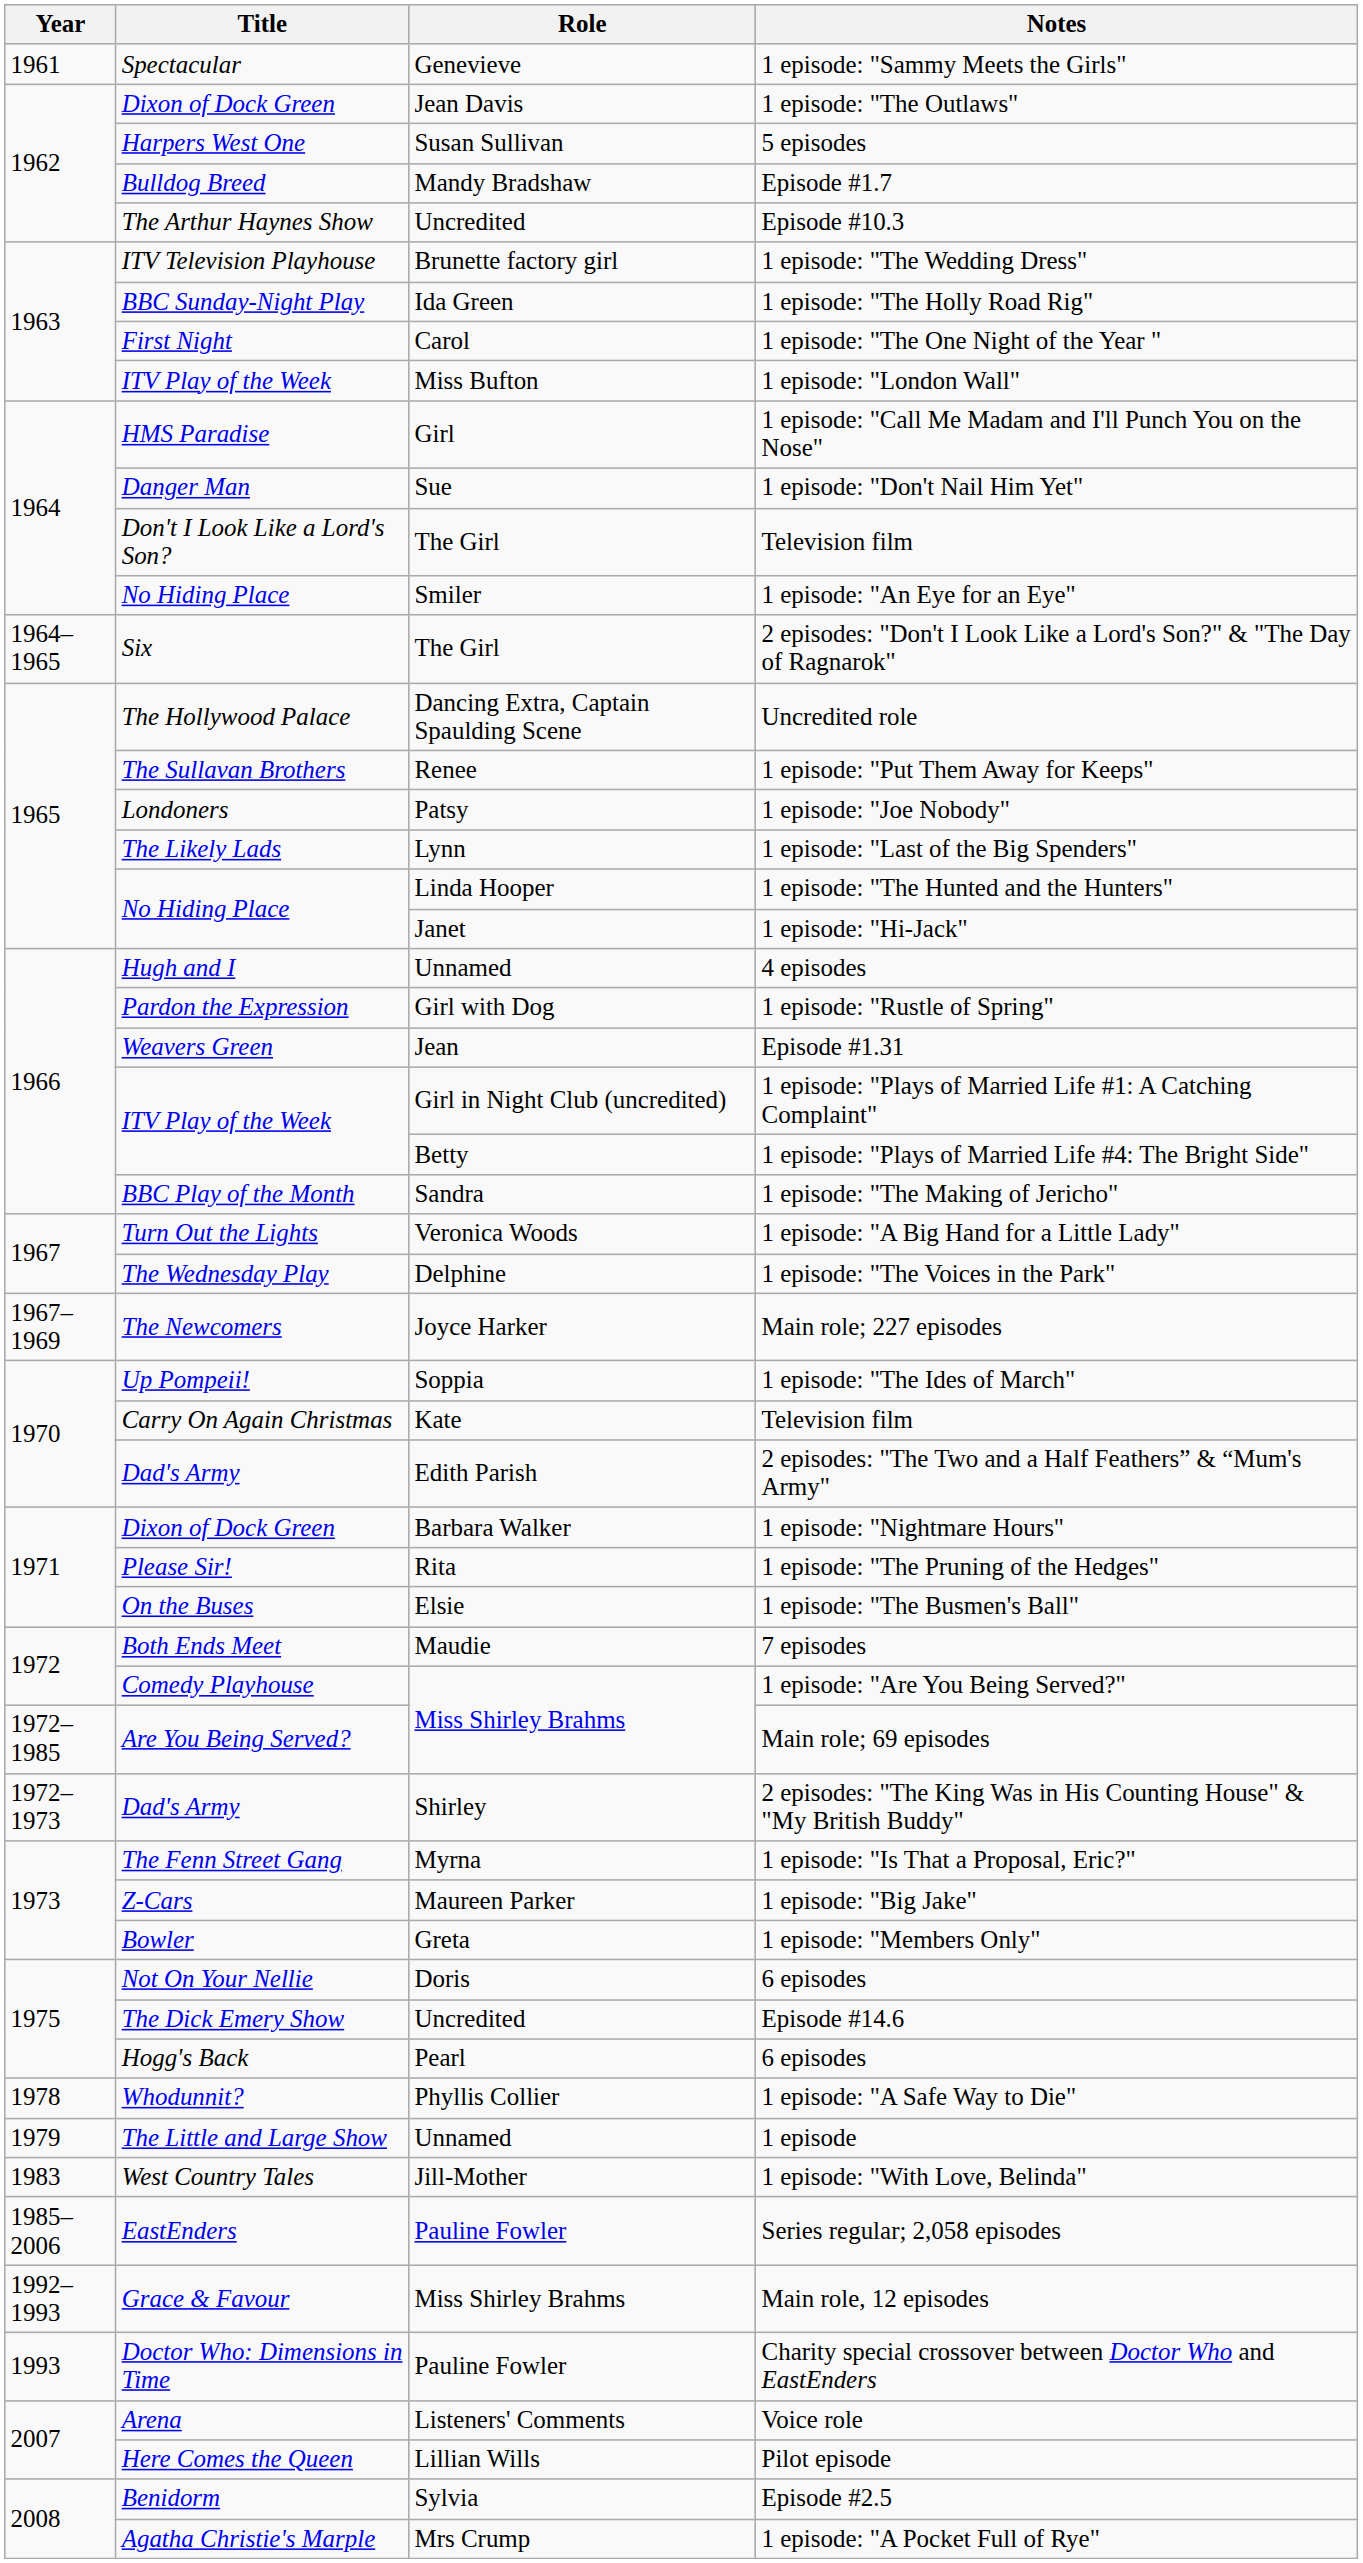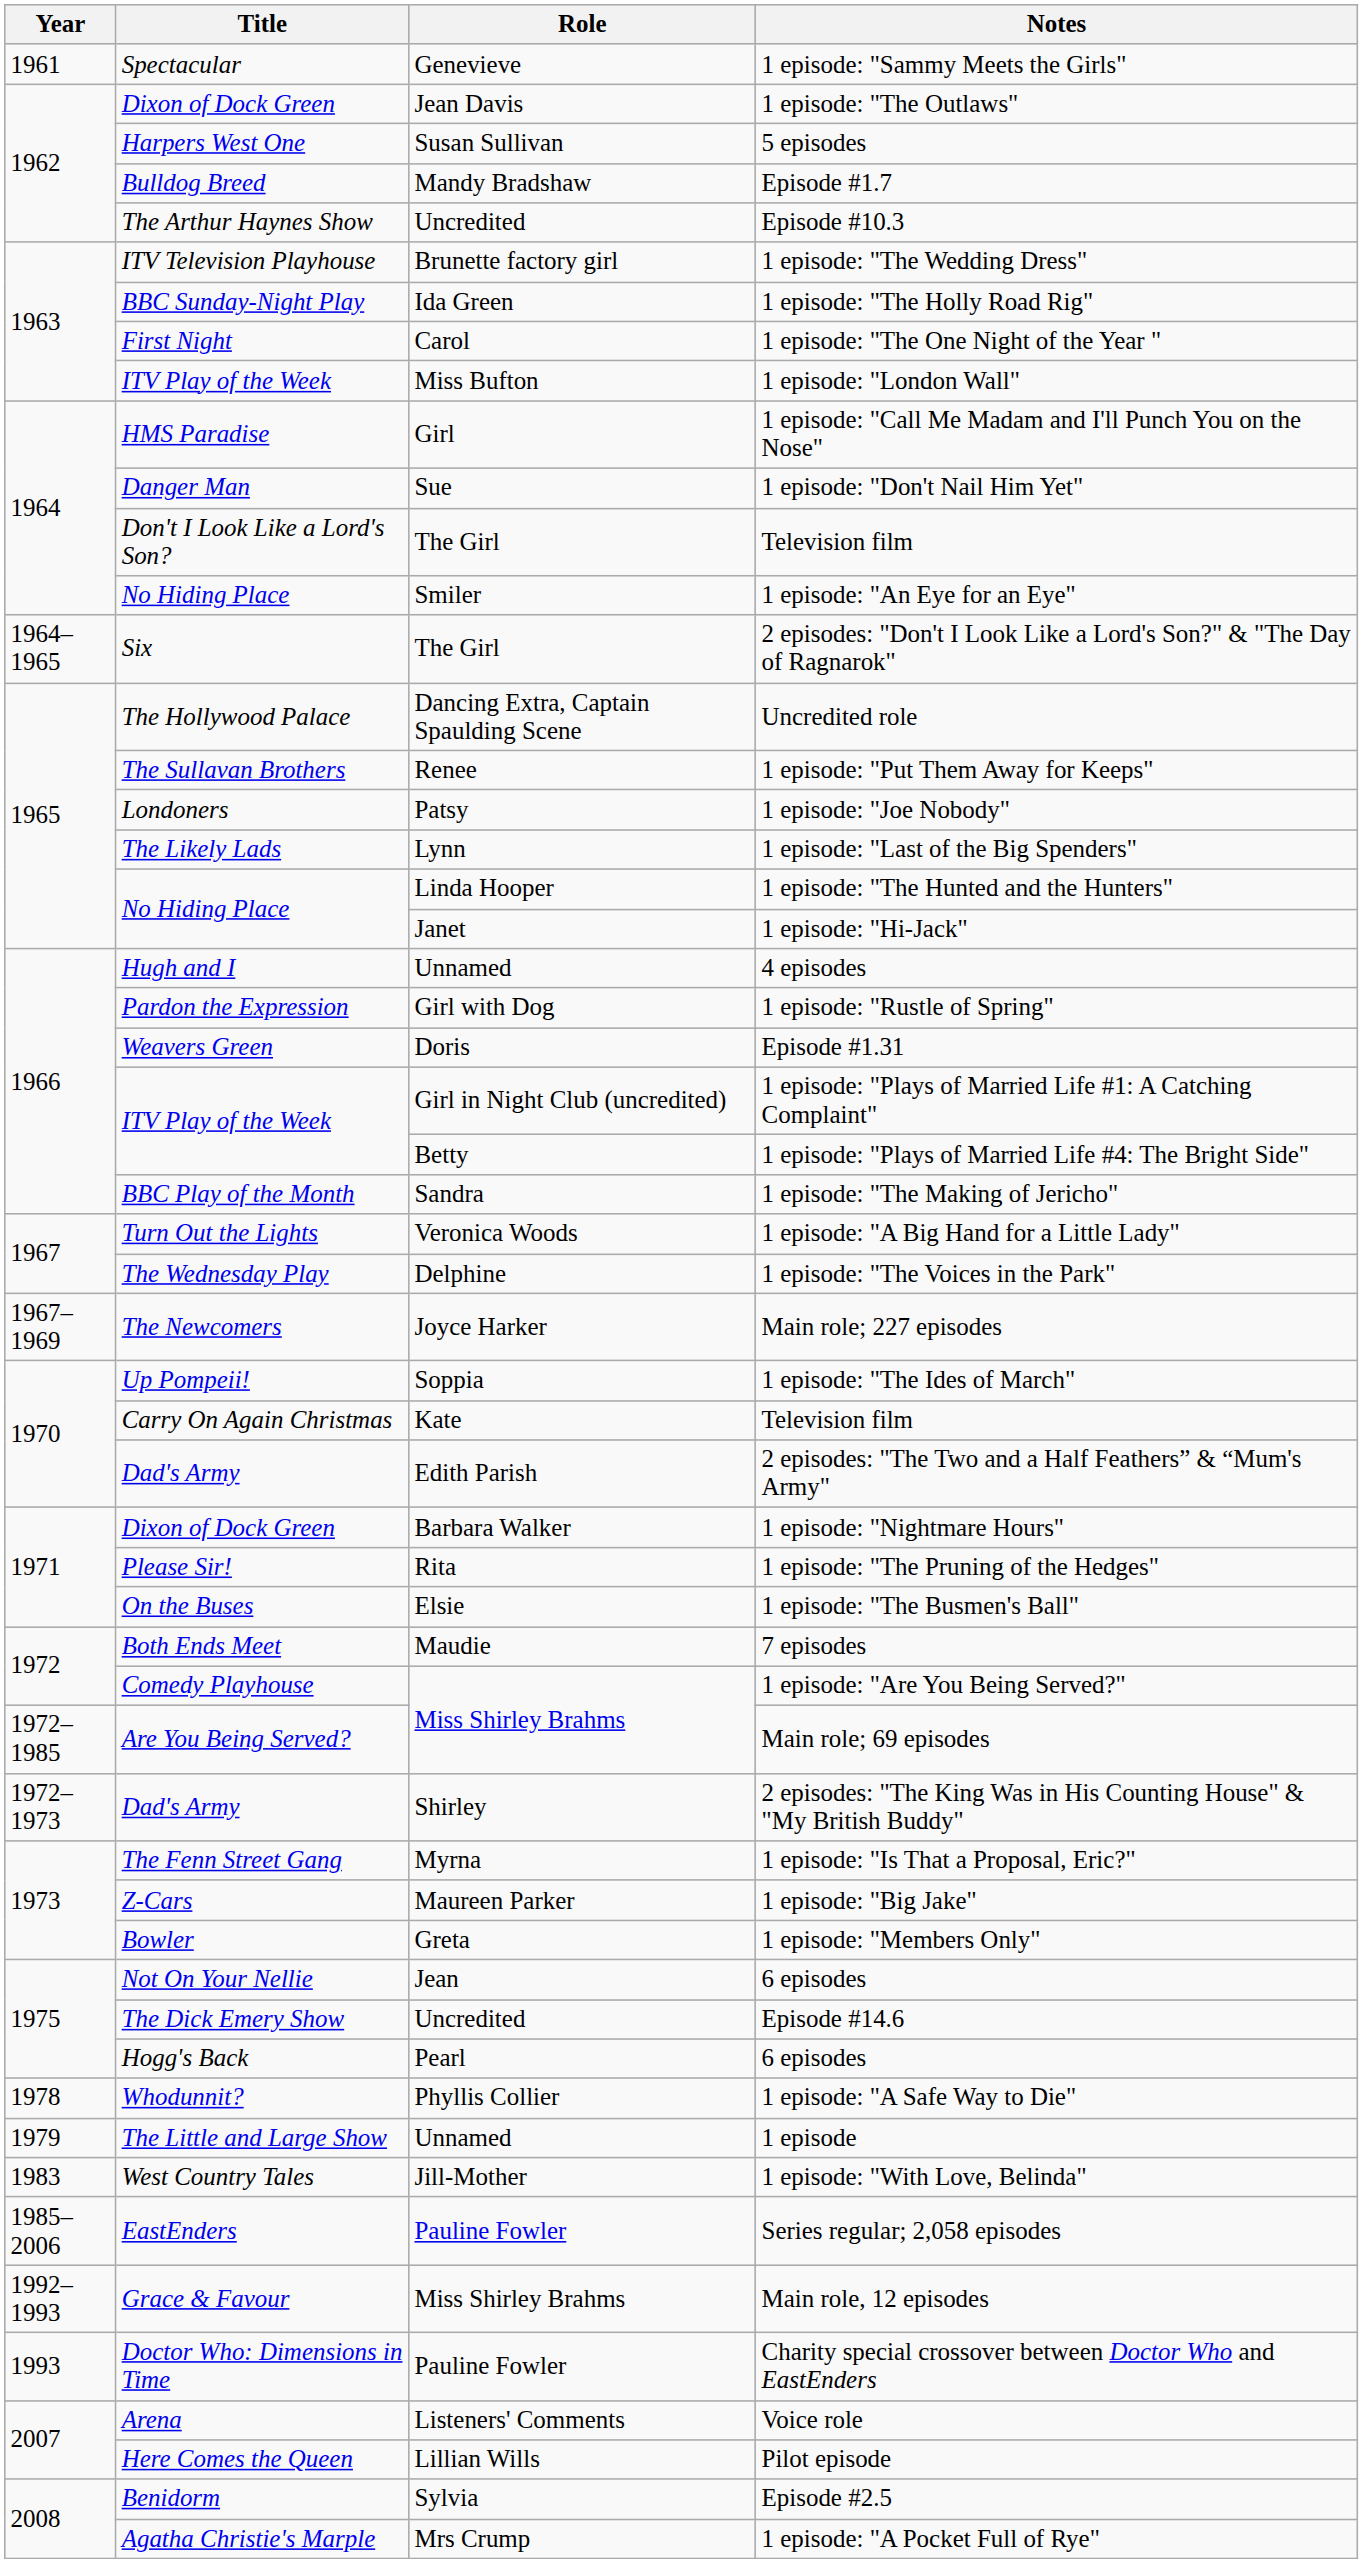 <table class="wikitable sortable">
 <tr>
 <th>Year</th>
 <th>Title</th>
 <th>Role</th>
 <th>Notes</th>
 </tr>
 <tr>
 <td>1961</td>
 <td><em>Spectacular</em></td>
 <td>Genevieve</td>
 <td>1 episode: "Sammy Meets the Girls"</td>
 </tr>
 <tr>
 <td rowspan=4>1962</td>
 <td><em><a href='#'>Dixon of Dock Green</a></em></td>
 <td>Jean Davis</td>
 <td>1 episode: "The Outlaws"</td>
 </tr>
 <tr>
 <td><em><a href='#'>Harpers West One</a></em></td>
 <td>Susan Sullivan</td>
 <td>5 episodes</td>
 </tr>
 <tr>
 <td><em><a href='#'>Bulldog Breed</a></em></td>
 <td>Mandy Bradshaw</td>
 <td>Episode #1.7</td>
 </tr>
 <tr>
 <td><em>The Arthur Haynes Show</em></td>
 <td>Uncredited</td>
 <td>Episode #10.3</td>
 </tr>
 <tr>
 <td rowspan=4>1963</td>
 <td><em>ITV Television Playhouse</em></td>
 <td>Brunette factory girl</td>
 <td>1 episode: "The Wedding Dress"</td>
 </tr>
 <tr>
 <td><em><a href='#'>BBC Sunday-Night Play</a></em></td>
 <td>Ida Green</td>
 <td>1 episode: "The Holly Road Rig"</td>
 </tr>
 <tr>
 <td><em><a href='#'>First Night</a></em></td>
 <td>Carol</td>
 <td>1 episode: "The One Night of the Year "</td>
 </tr>
 <tr>
 <td><em><a href='#'>ITV Play of the Week</a></em></td>
 <td>Miss Bufton</td>
 <td>1 episode: "London Wall"</td>
 </tr>
 <tr>
 <td rowspan=4>1964</td>
 <td><em><a href='#'>HMS Paradise</a></em></td>
 <td>Girl</td>
 <td>1 episode: "Call Me Madam and I'll Punch You on the Nose"</td>
 </tr>
 <tr>
 <td><em><a href='#'>Danger Man</a></em></td>
 <td>Sue</td>
 <td>1 episode: "Don't Nail Him Yet"</td>
 </tr>
 <tr>
 <td><em>Don't I Look Like a Lord's Son?</em></td>
 <td>The Girl</td>
 <td>Television film</td>
 </tr>
 <tr>
 <td><em><a href='#'>No Hiding Place</a></em></td>
 <td>Smiler</td>
 <td>1 episode: "An Eye for an Eye"</td>
 </tr>
 <tr>
 <td>1964–1965</td>
 <td><em>Six</em></td>
 <td>The Girl</td>
 <td>2 episodes: "Don't I Look Like a Lord's Son?" & "The Day of Ragnarok"</td>
 </tr>
 <tr>
 <td rowspan=6>1965</td>
 <td><em>The Hollywood Palace</em></td>
 <td>Dancing Extra, Captain Spaulding Scene</td>
 <td>Uncredited role</td>
 </tr>
 <tr>
 <td><em><a href='#'>The Sullavan Brothers</a></em></td>
 <td>Renee</td>
 <td>1 episode: "Put Them Away for Keeps"</td>
 </tr>
 <tr>
 <td><em>Londoners</em></td>
 <td>Patsy</td>
 <td>1 episode: "Joe Nobody"</td>
 </tr>
 <tr>
 <td><em><a href='#'>The Likely Lads</a></em></td>
 <td>Lynn</td>
 <td>1 episode: "Last of the Big Spenders"</td>
 </tr>
 <tr>
 <td rowspan=2><em><a href='#'>No Hiding Place</a></em></td>
 <td>Linda Hooper</td>
 <td>1 episode: "The Hunted and the Hunters"</td>
 </tr>
 <tr>
 <td>Janet</td>
 <td>1 episode: "Hi-Jack"</td>
 </tr>
 <tr>
 <td rowspan=6>1966</td>
 <td><em><a href='#'>Hugh and I</a></em></td>
 <td>Unnamed</td>
 <td>4 episodes</td>
 </tr>
 <tr>
 <td><em><a href='#'>Pardon the Expression</a></em></td>
 <td>Girl with Dog</td>
 <td>1 episode: "Rustle of Spring"</td>
 </tr>
 <tr>
 <td><em><a href='#'>Weavers Green</a></em></td>
-<td>Jean</td>
+<td>Doris</td>
 <td>Episode #1.31</td>
 </tr>
 <tr>
 <td rowspan=2><em><a href='#'>ITV Play of the Week</a></em></td>
 <td>Girl in Night Club (uncredited)</td>
 <td>1 episode: "Plays of Married Life #1: A Catching Complaint"</td>
 </tr>
 <tr>
 <td>Betty</td>
 <td>1 episode: "Plays of Married Life #4: The Bright Side"</td>
 </tr>
 <tr>
 <td><em><a href='#'>BBC Play of the Month</a></em></td>
 <td>Sandra</td>
 <td>1 episode: "The Making of Jericho"</td>
 </tr>
 <tr>
 <td rowspan=2>1967</td>
 <td><em><a href='#'>Turn Out the Lights</a></em></td>
 <td>Veronica Woods</td>
 <td>1 episode: "A Big Hand for a Little Lady"</td>
 </tr>
 <tr>
 <td><em><a href='#'>The Wednesday Play</a></em></td>
 <td>Delphine</td>
 <td>1 episode: "The Voices in the Park"</td>
 </tr>
 <tr>
 <td>1967–1969</td>
 <td><em><a href='#'>The Newcomers</a></em></td>
 <td>Joyce Harker</td>
 <td>Main role; 227 episodes</td>
 </tr>
 <tr>
 <td rowspan=3>1970</td>
 <td><em><a href='#'>Up Pompeii!</a></em></td>
 <td>Soppia</td>
 <td>1 episode: "The Ides of March"</td>
 </tr>
 <tr>
 <td><em>Carry On Again Christmas</em></td>
 <td>Kate</td>
 <td>Television film</td>
 </tr>
 <tr>
 <td><em><a href='#'>Dad's Army</a></em></td>
 <td>Edith Parish</td>
 <td>2 episodes: "The Two and a Half Feathers” & “Mum's Army"</td>
 </tr>
 <tr>
 <td rowspan=3>1971</td>
 <td><em><a href='#'>Dixon of Dock Green</a></em></td>
 <td>Barbara Walker</td>
 <td>1 episode: "Nightmare Hours"</td>
 </tr>
 <tr>
 <td><em><a href='#'>Please Sir!</a></em></td>
 <td>Rita</td>
 <td>1 episode: "The Pruning of the Hedges"</td>
 </tr>
 <tr>
 <td><em><a href='#'>On the Buses</a></em></td>
 <td>Elsie</td>
 <td>1 episode: "The Busmen's Ball"</td>
 </tr>
 <tr>
 <td rowspan=2>1972</td>
 <td><em><a href='#'>Both Ends Meet</a></em></td>
 <td>Maudie</td>
 <td>7 episodes</td>
 </tr>
 <tr>
 <td><em><a href='#'>Comedy Playhouse</a></em></td>
 <td rowspan=2><a href='#'>Miss Shirley Brahms</a></td>
 <td>1 episode: "Are You Being Served?"</td>
 </tr>
 <tr>
 <td>1972–1985</td>
 <td><em><a href='#'>Are You Being Served?</a></em></td>
 <td>Main role; 69 episodes</td>
 </tr>
 <tr>
 <td>1972–1973</td>
 <td><em><a href='#'>Dad's Army</a></em></td>
 <td>Shirley</td>
 <td>2 episodes: "The King Was in His Counting House" & "My British Buddy"</td>
 </tr>
 <tr>
 <td rowspan=3>1973</td>
 <td><em><a href='#'>The Fenn Street Gang</a></em></td>
 <td>Myrna</td>
 <td>1 episode: "Is That a Proposal, Eric?"</td>
 </tr>
 <tr>
 <td><em><a href='#'>Z-Cars</a></em></td>
 <td>Maureen Parker</td>
 <td>1 episode: "Big Jake"</td>
 </tr>
 <tr>
 <td><em><a href='#'>Bowler</a></em></td>
 <td>Greta</td>
 <td>1 episode: "Members Only"</td>
 </tr>
 <tr>
 <td rowspan=3>1975</td>
 <td><em><a href='#'>Not On Your Nellie</a></em></td>
-<td>Doris</td>
+<td>Jean</td>
 <td>6 episodes</td>
 </tr>
 <tr>
 <td><em><a href='#'>The Dick Emery Show</a></em></td>
 <td>Uncredited</td>
 <td>Episode #14.6</td>
 </tr>
 <tr>
 <td><em>Hogg's Back</em></td>
 <td>Pearl</td>
 <td>6 episodes</td>
 </tr>
 <tr>
 <td>1978</td>
 <td><em><a href='#'>Whodunnit?</a></em></td>
 <td>Phyllis Collier</td>
 <td>1 episode: "A Safe Way to Die"</td>
 </tr>
 <tr>
 <td>1979</td>
 <td><em><a href='#'>The Little and Large Show</a></em></td>
 <td>Unnamed</td>
 <td>1 episode</td>
 </tr>
 <tr>
 <td>1983</td>
 <td><em>West Country Tales</em></td>
 <td>Jill-Mother</td>
 <td>1 episode: "With Love, Belinda"</td>
 </tr>
 <tr>
 <td>1985–2006</td>
 <td><em><a href='#'>EastEnders</a></em></td>
 <td><a href='#'>Pauline Fowler</a></td>
 <td>Series regular; 2,058 episodes</td>
 </tr>
 <tr>
 <td>1992–1993</td>
 <td><em><a href='#'>Grace & Favour</a></em></td>
 <td>Miss Shirley Brahms</td>
 <td>Main role, 12 episodes</td>
 </tr>
 <tr>
 <td>1993</td>
 <td><em><a href='#'>Doctor Who: Dimensions in Time</a></em></td>
 <td>Pauline Fowler</td>
 <td>Charity special crossover between <em><a href='#'>Doctor Who</a></em> and <em>EastEnders</em></td>
 </tr>
 <tr>
 <td rowspan=2>2007</td>
 <td><em><a href='#'>Arena</a> </em></td>
 <td>Listeners' Comments</td>
 <td>Voice role</td>
 </tr>
 <tr>
 <td><em><a href='#'>Here Comes the Queen</a></em></td>
 <td>Lillian Wills</td>
 <td>Pilot episode</td>
 </tr>
 <tr>
 <td rowspan=2>2008</td>
 <td><em><a href='#'>Benidorm</a></em></td>
 <td>Sylvia</td>
 <td>Episode #2.5</td>
 </tr>
 <tr>
 <td><em><a href='#'>Agatha Christie's Marple</a></em></td>
 <td>Mrs Crump</td>
 <td>1 episode: "A Pocket Full of Rye"</td>
 </tr>
 </table>
